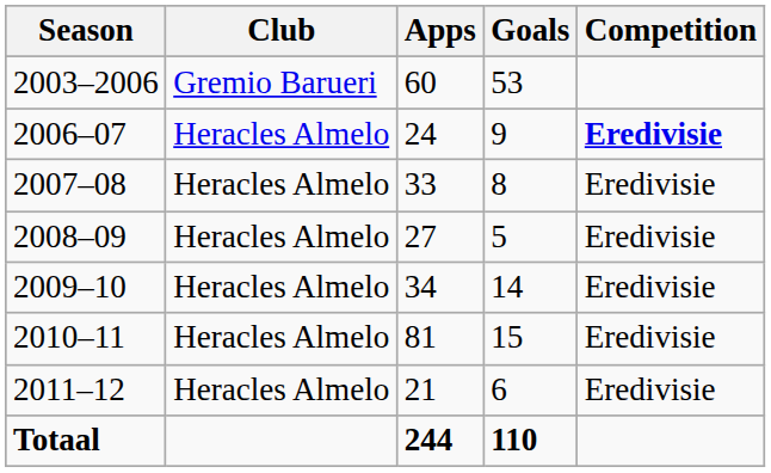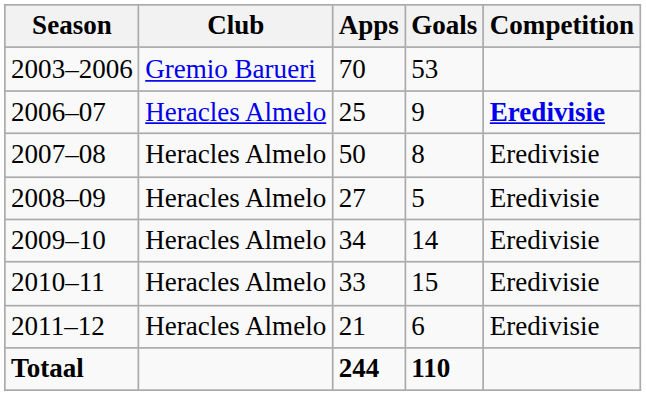 <table class="wikitable">
 <tr>
 <th>Season</th>
 <th>Club</th>
 <th>Apps</th>
 <th>Goals</th>
 <th>Competition</th>
 </tr>
 <tr>
 <td>2003–2006</td>
 <td><a href='#'>Gremio Barueri</a></td>
-<td>60</td>
+<td>70</td>
 <td>53</td>
 <td></td>
 </tr>
 <tr>
 <td>2006–07</td>
 <td><a href='#'>Heracles Almelo</a></td>
-<td>24</td>
+<td>25</td>
 <td>9</td>
 <td><strong><a href='#'>Eredivisie</a></strong></td>
 </tr>
 <tr>
 <td>2007–08</td>
 <td>Heracles Almelo</td>
-<td>33</td>
+<td>50</td>
 <td>8</td>
 <td>Eredivisie</td>
 </tr>
 <tr>
 <td>2008–09</td>
 <td>Heracles Almelo</td>
 <td>27</td>
 <td>5</td>
 <td>Eredivisie</td>
 </tr>
 <tr>
 <td>2009–10</td>
 <td>Heracles Almelo</td>
 <td>34</td>
 <td>14</td>
 <td>Eredivisie</td>
 </tr>
 <tr>
 <td>2010–11</td>
 <td>Heracles Almelo</td>
-<td>81</td>
+<td>33</td>
 <td>15</td>
 <td>Eredivisie</td>
 </tr>
 <tr>
 <td>2011–12</td>
 <td>Heracles Almelo</td>
 <td>21</td>
 <td>6</td>
 <td>Eredivisie</td>
 </tr>
 <tr>
 <td><strong>Totaal</strong></td>
 <td></td>
 <td><strong>244</strong></td>
 <td><strong>110</strong></td>
 <td></td>
 </tr>
 </table>
